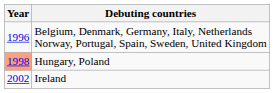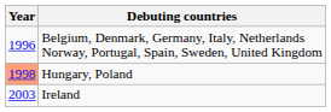 <table class=wikitable>
 <tr>
 <th>Year</th>
 <th>Debuting countries</th>
 </tr>
 <tr>
 <td align=center><a href='#'>1996</a></td>
 <td>Belgium, Denmark, Germany, Italy, Netherlands<br>Norway, Portugal, Spain, Sweden, United Kingdom</td>
 </tr>
 <tr>
 <td align=center style="background: lightsalmon;"><a href='#'>1998</a></td>
 <td>Hungary, Poland</td>
 </tr>
 <tr>
-<td align=center><a href='#'>2002</a></td>
+<td align=center><a href='#'>2003</a></td>
 <td>Ireland</td>
 </tr>
 </table>
